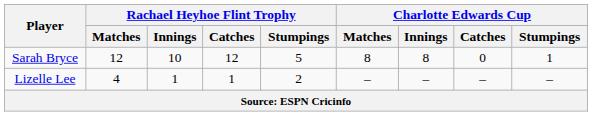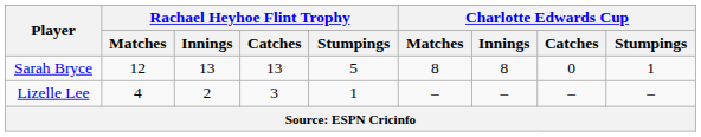 <table class="wikitable" style="text-align:center; width:55%;">
 <tr>
 <th rowspan=2>Player</th>
 <th colspan=4><a href='#'>Rachael Heyhoe Flint Trophy</a></th>
 <th colspan=4><a href='#'>Charlotte Edwards Cup</a></th>
 </tr>
 <tr>
 <th>Matches</th>
 <th>Innings</th>
 <th>Catches</th>
 <th>Stumpings</th>
 <th>Matches</th>
 <th>Innings</th>
 <th>Catches</th>
 <th>Stumpings</th>
 </tr>
 <tr>
 <td><a href='#'>Sarah Bryce</a></td>
 <td>12</td>
-<td>10</td>
-<td>12</td>
+<td>13</td>
+<td>13</td>
 <td>5</td>
 <td>8</td>
 <td>8</td>
 <td>0</td>
 <td>1</td>
 </tr>
 <tr>
 <td><a href='#'>Lizelle Lee</a></td>
 <td>4</td>
+<td>2</td>
+<td>3</td>
 <td>1</td>
-<td>1</td>
-<td>2</td>
 <td>–</td>
 <td>–</td>
 <td>–</td>
 <td>–</td>
 </tr>
 <tr>
 <th colspan="9"><small>Source: ESPN Cricinfo</small></th>
 </tr>
 </table>
